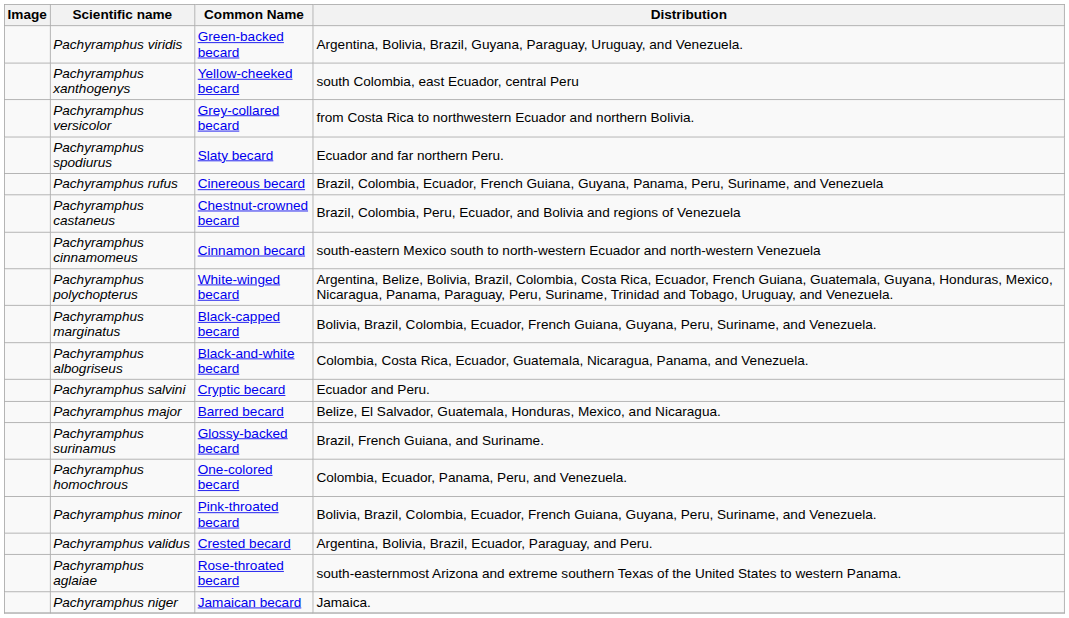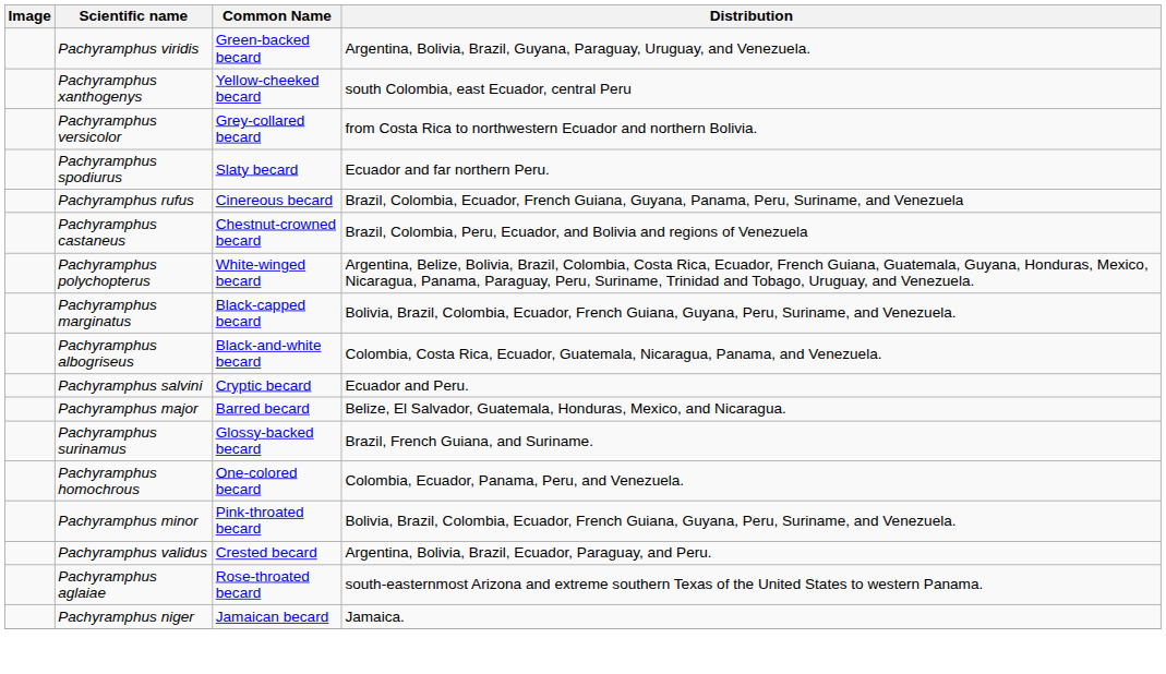 <table class="wikitable">
 <tr>
 <th>Image</th>
 <th>Scientific name</th>
 <th>Common Name</th>
 <th>Distribution</th>
 </tr>
 <tr>
 <td></td>
 <td><em>Pachyramphus viridis</em></td>
 <td><a href='#'>Green-backed becard</a></td>
 <td>Argentina, Bolivia, Brazil, Guyana, Paraguay, Uruguay, and Venezuela.</td>
 </tr>
 <tr>
 <td></td>
 <td><em>Pachyramphus xanthogenys</em></td>
 <td><a href='#'>Yellow-cheeked becard</a></td>
 <td>south Colombia, east Ecuador, central Peru</td>
 </tr>
 <tr>
 <td></td>
 <td><em>Pachyramphus versicolor</em></td>
 <td><a href='#'>Grey-collared becard</a></td>
 <td>from Costa Rica to northwestern Ecuador and northern Bolivia.</td>
 </tr>
 <tr>
 <td></td>
 <td><em>Pachyramphus spodiurus</em></td>
 <td><a href='#'>Slaty becard</a></td>
 <td>Ecuador and far northern Peru.</td>
 </tr>
 <tr>
 <td></td>
 <td><em>Pachyramphus rufus</em></td>
 <td><a href='#'>Cinereous becard</a></td>
 <td>Brazil, Colombia, Ecuador, French Guiana, Guyana, Panama, Peru, Suriname, and Venezuela</td>
 </tr>
 <tr>
 <td></td>
 <td><em>Pachyramphus castaneus</em></td>
 <td><a href='#'>Chestnut-crowned becard</a></td>
 <td>Brazil, Colombia, Peru, Ecuador, and Bolivia and regions of Venezuela</td>
-</tr>
-<tr>
-<td></td>
-<td><em>Pachyramphus cinnamomeus</em></td>
-<td><a href='#'>Cinnamon becard</a></td>
-<td>south-eastern Mexico south to north-western Ecuador and north-western Venezuela</td>
 </tr>
 <tr>
 <td></td>
 <td><em>Pachyramphus polychopterus</em></td>
 <td><a href='#'>White-winged becard</a></td>
 <td>Argentina, Belize, Bolivia, Brazil, Colombia, Costa Rica, Ecuador, French Guiana, Guatemala, Guyana, Honduras, Mexico, Nicaragua, Panama, Paraguay, Peru, Suriname, Trinidad and Tobago, Uruguay, and Venezuela.</td>
 </tr>
 <tr>
 <td></td>
 <td><em>Pachyramphus marginatus</em></td>
 <td><a href='#'>Black-capped becard</a></td>
 <td>Bolivia, Brazil, Colombia, Ecuador, French Guiana, Guyana, Peru, Suriname, and Venezuela.</td>
 </tr>
 <tr>
 <td></td>
 <td><em>Pachyramphus albogriseus</em></td>
 <td><a href='#'>Black-and-white becard</a></td>
 <td>Colombia, Costa Rica, Ecuador, Guatemala, Nicaragua, Panama, and Venezuela.</td>
 </tr>
 <tr>
 <td></td>
 <td><em>Pachyramphus salvini</em></td>
 <td><a href='#'>Cryptic becard</a></td>
 <td>Ecuador and Peru.</td>
 </tr>
 <tr>
 <td></td>
 <td><em>Pachyramphus major</em></td>
 <td><a href='#'>Barred becard</a></td>
 <td>Belize, El Salvador, Guatemala, Honduras, Mexico, and Nicaragua.</td>
 </tr>
 <tr>
 <td></td>
 <td><em>Pachyramphus surinamus</em></td>
 <td><a href='#'>Glossy-backed becard</a></td>
 <td>Brazil, French Guiana, and Suriname.</td>
 </tr>
 <tr>
 <td></td>
 <td><em>Pachyramphus homochrous</em></td>
 <td><a href='#'>One-colored becard</a></td>
 <td>Colombia, Ecuador, Panama, Peru, and Venezuela.</td>
 </tr>
 <tr>
 <td></td>
 <td><em>Pachyramphus minor</em></td>
 <td><a href='#'>Pink-throated becard</a></td>
 <td>Bolivia, Brazil, Colombia, Ecuador, French Guiana, Guyana, Peru, Suriname, and Venezuela.</td>
 </tr>
 <tr>
 <td></td>
 <td><em>Pachyramphus validus</em></td>
 <td><a href='#'>Crested becard</a></td>
 <td>Argentina, Bolivia, Brazil, Ecuador, Paraguay, and Peru.</td>
 </tr>
 <tr>
 <td></td>
 <td><em>Pachyramphus aglaiae</em></td>
 <td><a href='#'>Rose-throated becard</a></td>
 <td>south-easternmost Arizona and extreme southern Texas of the United States to western Panama.</td>
 </tr>
 <tr>
 <td></td>
 <td><em>Pachyramphus niger</em></td>
 <td><a href='#'>Jamaican becard</a></td>
 <td>Jamaica.</td>
 </tr>
 <tr>
 </tr>
 </table>
